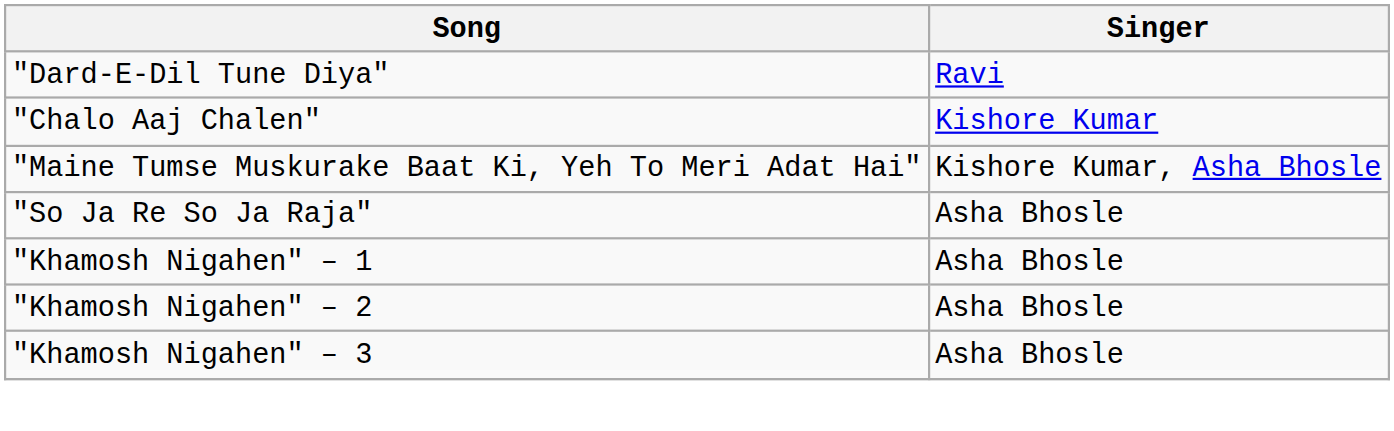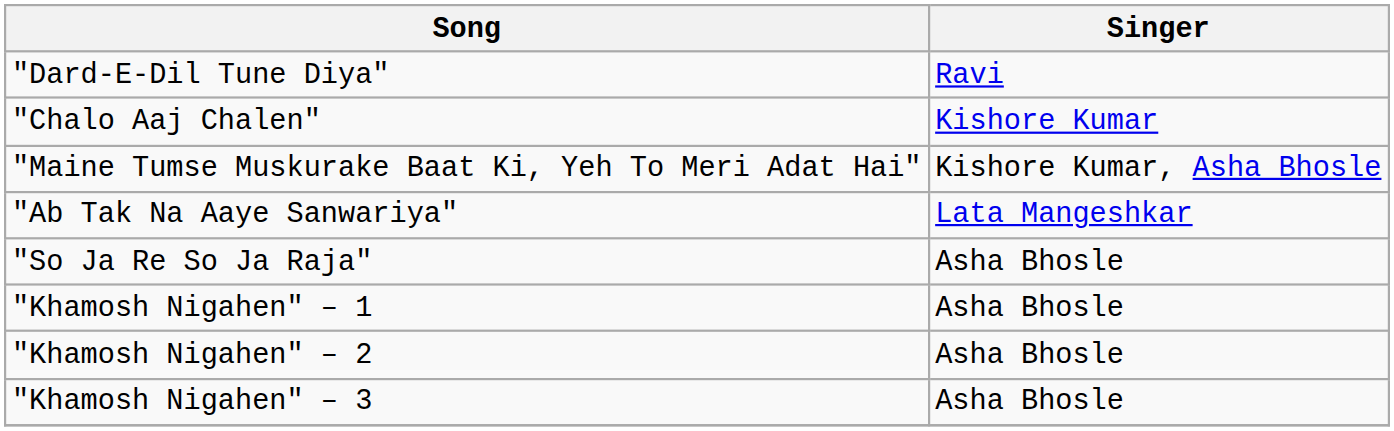 <table class="wikitable">
 <tr>
 <th>Song</th>
 <th>Singer</th>
 </tr>
 <tr>
 <td>"Dard-E-Dil Tune Diya"</td>
 <td><a href='#'>Ravi</a></td>
 </tr>
 <tr>
 <td>"Chalo Aaj Chalen"</td>
 <td><a href='#'>Kishore Kumar</a></td>
 </tr>
 <tr>
 <td>"Maine Tumse Muskurake Baat Ki, Yeh To Meri Adat Hai"</td>
 <td>Kishore Kumar, <a href='#'>Asha Bhosle</a></td>
+</tr>
+<tr>
+<td>"Ab Tak Na Aaye Sanwariya"</td>
+<td><a href='#'>Lata Mangeshkar</a></td>
 </tr>
 <tr>
 <td>"So Ja Re So Ja Raja"</td>
 <td>Asha Bhosle</td>
 </tr>
 <tr>
 <td>"Khamosh Nigahen" – 1</td>
 <td>Asha Bhosle</td>
 </tr>
 <tr>
 <td>"Khamosh Nigahen" – 2</td>
 <td>Asha Bhosle</td>
 </tr>
 <tr>
 <td>"Khamosh Nigahen" – 3</td>
 <td>Asha Bhosle</td>
 </tr>
 <tr>
 </tr>
 </table>
